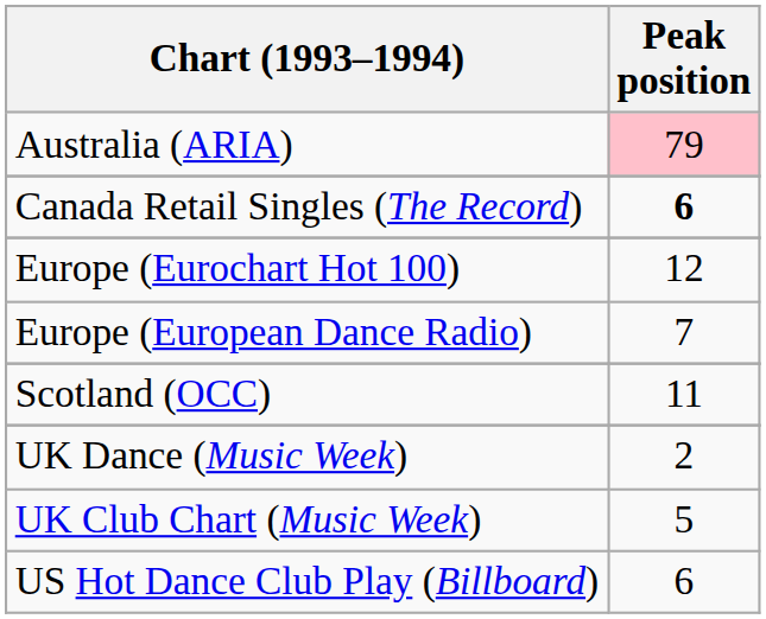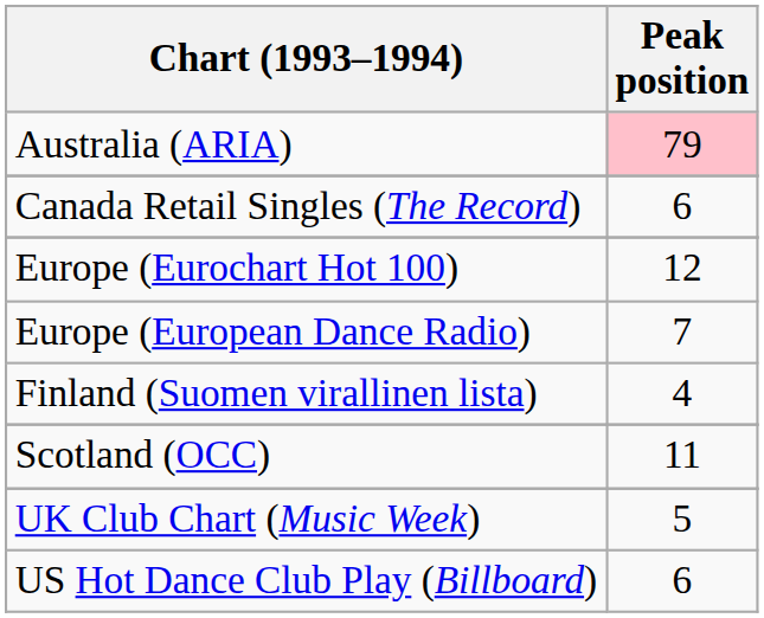 <table class="wikitable sortable">
 <tr>
 <th>Chart (1993–1994)</th>
 <th>Peak<br>position</th>
 </tr>
 <tr>
 <td>Australia (<a href='#'>ARIA</a>)</td>
 <td align="center" style="background: pink;">79</td>
 </tr>
 <tr>
 </tr>
 <tr>
 </tr>
 <tr>
 <td>Canada Retail Singles (<em><a href='#'>The Record</a></em>)</td>
-<td align="center"><strong>6</strong></td>
+<td align="center">6</td>
 </tr>
 <tr>
 </tr>
 <tr>
 <td>Europe (<a href='#'>Eurochart Hot 100</a>)</td>
 <td align="center">12</td>
 </tr>
 <tr>
 <td>Europe (<a href='#'>European Dance Radio</a>)</td>
 <td align="center">7</td>
+</tr>
+<tr>
+<td>Finland (<a href='#'>Suomen virallinen lista</a>)</td>
+<td align="center">4</td>
 </tr>
 <tr>
 </tr>
 <tr>
 </tr>
 <tr>
 </tr>
 <tr>
 </tr>
 <tr>
 </tr>
 <tr>
 <td>Scotland (<a href='#'>OCC</a>)</td>
 <td align="center">11</td>
 </tr>
 <tr>
 </tr>
 <tr>
 </tr>
 <tr>
 </tr>
 <tr>
 </tr>
 <tr>
-<td>UK Dance (<em><a href='#'>Music Week</a></em>)</td>
-<td align="center">2</td>
-</tr>
-<tr>
 <td><a href='#'>UK Club Chart</a> (<em><a href='#'>Music Week</a></em>)</td>
 <td align="center">5</td>
 </tr>
 <tr>
 <td>US <a href='#'>Hot Dance Club Play</a> (<em><a href='#'>Billboard</a></em>)</td>
 <td align="center">6</td>
 </tr>
 </table>
